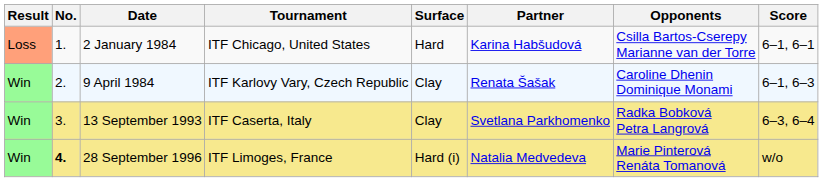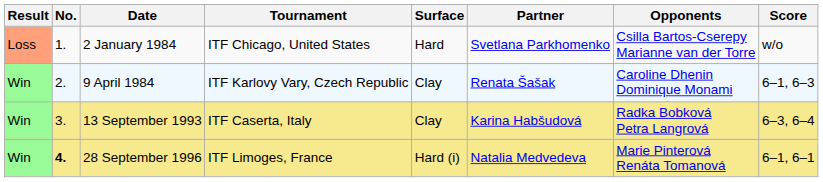 <table class="wikitable" style="font-size:97%">
 <tr>
 <th>Result</th>
 <th>No.</th>
 <th>Date</th>
 <th>Tournament</th>
 <th>Surface</th>
 <th>Partner</th>
 <th>Opponents</th>
 <th>Score</th>
 </tr>
 <tr>
 <td style="background:#ffa07a;">Loss</td>
 <td>1.</td>
 <td>2 January 1984</td>
 <td>ITF Chicago, United States</td>
 <td>Hard</td>
-<td> <a href='#'>Karina Habšudová</a></td>
+<td> <a href='#'>Svetlana Parkhomenko</a></td>
 <td> <a href='#'>Csilla Bartos-Cserepy</a> <br>  <a href='#'>Marianne van der Torre</a></td>
-<td>6–1, 6–1</td>
+<td>w/o</td>
 </tr>
 <tr style="background:#f0f8ff;">
 <td style="background:#98fb98;">Win</td>
 <td>2.</td>
 <td>9 April 1984</td>
 <td>ITF Karlovy Vary, Czech Republic</td>
 <td>Clay</td>
 <td> <a href='#'>Renata Šašak</a></td>
 <td> <a href='#'>Caroline Dhenin</a> <br>  <a href='#'>Dominique Monami</a></td>
 <td>6–1, 6–3</td>
 </tr>
 <tr style="background:#f7e98e;">
 <td style="background:#98fb98;">Win</td>
 <td>3.</td>
 <td>13 September 1993</td>
 <td>ITF Caserta, Italy</td>
 <td>Clay</td>
-<td> <a href='#'>Svetlana Parkhomenko</a></td>
+<td> <a href='#'>Karina Habšudová</a></td>
 <td> <a href='#'>Radka Bobková</a> <br>  <a href='#'>Petra Langrová</a></td>
 <td>6–3, 6–4</td>
 </tr>
 <tr style="background:#f7e98e;">
 <td style="background:#98fb98;">Win</td>
 <td><strong>4.</strong></td>
 <td>28 September 1996</td>
 <td>ITF Limoges, France</td>
 <td>Hard (i)</td>
 <td> <a href='#'>Natalia Medvedeva</a></td>
 <td> <a href='#'>Marie Pinterová</a> <br>  <a href='#'>Renáta Tomanová</a></td>
-<td>w/o</td>
+<td>6–1, 6–1</td>
 </tr>
 </table>
